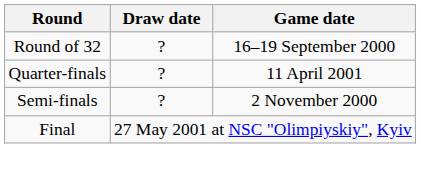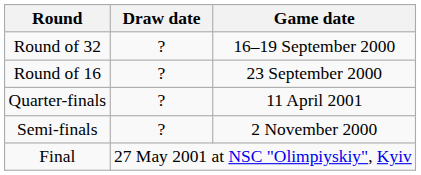 <table class="wikitable" style="text-align:center">
 <tr>
 <th>Round</th>
 <th>Draw date</th>
 <th>Game date</th>
 </tr>
 <tr>
 <td>Round of 32</td>
 <td>?</td>
 <td>16–19 September 2000</td>
+</tr>
+<tr>
+<td>Round of 16</td>
+<td>?</td>
+<td>23 September 2000</td>
 </tr>
 <tr>
 <td>Quarter-finals</td>
 <td>?</td>
 <td>11 April 2001</td>
 </tr>
 <tr>
 <td>Semi-finals</td>
 <td>?</td>
 <td>2 November 2000</td>
 </tr>
 <tr>
 <td>Final</td>
 <td colspan="2">27 May 2001 at <a href='#'>NSC "Olimpiyskiy"</a>, <a href='#'>Kyiv</a></td>
 </tr>
 </table>
